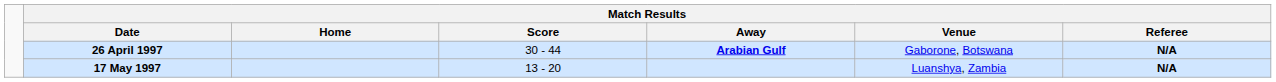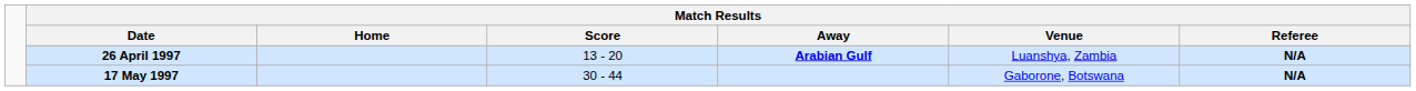 <table class="wikitable" style="font-size:90%; width: 100%; text-align: center;">
 <tr>
 <td width=1% rowspan=25></td>
 <th colspan=6>Match Results</th>
 </tr>
 <tr>
 <th width=11%>Date</th>
 <th width=11%>Home</th>
 <th width=11%>Score</th>
 <th width=11%>Away</th>
 <th width=11%>Venue</th>
 <th width=11%>Referee</th>
 </tr>
 <tr style="background: #D0E6FF;">
 <td><strong>26 April 1997</strong></td>
 <td></td>
-<td>30 - 44</td>
+<td>13 - 20</td>
 <td><strong><a href='#'>Arabian Gulf</a></strong></td>
-<td><a href='#'>Gaborone</a>, <a href='#'>Botswana</a></td>
+<td><a href='#'>Luanshya</a>, <a href='#'>Zambia</a></td>
 <td><strong>N/A</strong></td>
 </tr>
 <tr style="background: #D0E6FF;">
 <td><strong>17 May 1997</strong></td>
 <td></td>
-<td>13 - 20</td>
+<td>30 - 44</td>
 <td></td>
-<td><a href='#'>Luanshya</a>, <a href='#'>Zambia</a></td>
+<td><a href='#'>Gaborone</a>, <a href='#'>Botswana</a></td>
 <td><strong>N/A</strong></td>
 </tr>
 </table>
